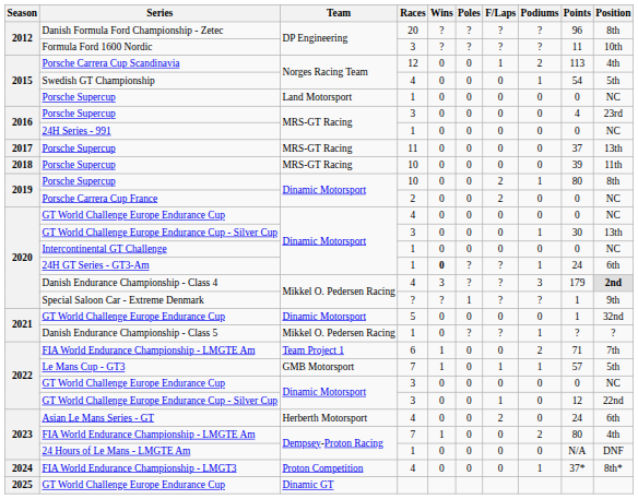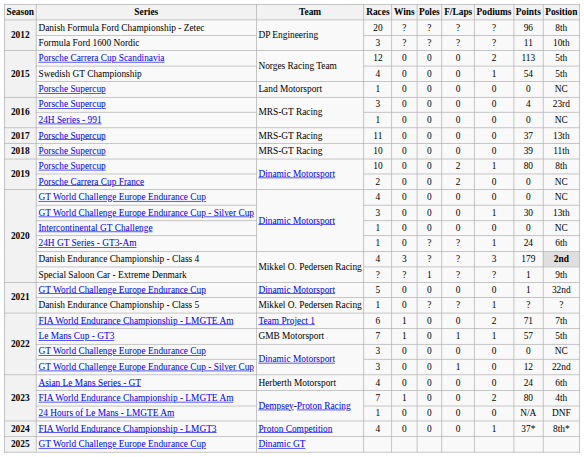 <table class="wikitable" style="font-size: 90%; text-align:center">
 <tr>
 <th>Season</th>
 <th>Series</th>
 <th>Team</th>
 <th>Races</th>
 <th>Wins</th>
 <th>Poles</th>
 <th>F/Laps</th>
 <th>Podiums</th>
 <th>Points</th>
 <th>Position</th>
 </tr>
 <tr>
 <th rowspan=2>2012</th>
 <td align="left">Danish Formula Ford Championship - Zetec</td>
 <td rowspan="2" align="left">DP Engineering</td>
 <td>20</td>
 <td>?</td>
 <td>?</td>
 <td>?</td>
 <td>?</td>
 <td>96</td>
 <td>8th</td>
 </tr>
 <tr>
 <td align="left">Formula Ford 1600 Nordic</td>
 <td>3</td>
 <td>?</td>
 <td>?</td>
 <td>?</td>
 <td>?</td>
 <td>11</td>
 <td>10th</td>
 </tr>
 <tr>
 <th rowspan=3>2015</th>
 <td align="left"><a href='#'>Porsche Carrera Cup Scandinavia</a></td>
 <td rowspan="2" align="left">Norges Racing Team</td>
 <td>12</td>
 <td>0</td>
 <td>0</td>
-<td>1</td>
+<td>0</td>
 <td>2</td>
 <td>113</td>
-<td>4th</td>
+<td>5th</td>
 </tr>
 <tr>
 <td align="left">Swedish GT Championship</td>
 <td>4</td>
 <td>0</td>
 <td>0</td>
 <td>0</td>
 <td>1</td>
 <td>54</td>
 <td>5th</td>
 </tr>
 <tr>
 <td align="left"><a href='#'>Porsche Supercup</a></td>
 <td align="left">Land Motorsport</td>
 <td>1</td>
 <td>0</td>
 <td>0</td>
 <td>0</td>
 <td>0</td>
 <td>0</td>
 <td>NC</td>
 </tr>
 <tr>
 <th rowspan=2>2016</th>
 <td align="left"><a href='#'>Porsche Supercup</a></td>
 <td rowspan="2" align="left">MRS-GT Racing</td>
 <td>3</td>
 <td>0</td>
 <td>0</td>
 <td>0</td>
 <td>0</td>
 <td>4</td>
 <td>23rd</td>
 </tr>
 <tr>
 <td align="left"><a href='#'>24H Series - 991</a></td>
 <td>1</td>
 <td>0</td>
 <td>0</td>
 <td>0</td>
 <td>0</td>
 <td>0</td>
 <td>NC</td>
 </tr>
 <tr>
 <th>2017</th>
 <td align="left"><a href='#'>Porsche Supercup</a></td>
 <td align="left">MRS-GT Racing</td>
 <td>11</td>
 <td>0</td>
 <td>0</td>
 <td>0</td>
 <td>0</td>
 <td>37</td>
 <td>13th</td>
 </tr>
 <tr>
 <th>2018</th>
 <td align="left"><a href='#'>Porsche Supercup</a></td>
 <td align="left">MRS-GT Racing</td>
 <td>10</td>
 <td>0</td>
 <td>0</td>
 <td>0</td>
 <td>0</td>
 <td>39</td>
 <td>11th</td>
 </tr>
 <tr>
 <th rowspan=2>2019</th>
 <td align="left"><a href='#'>Porsche Supercup</a></td>
 <td rowspan="2" align="left"><a href='#'>Dinamic Motorsport</a></td>
 <td>10</td>
 <td>0</td>
 <td>0</td>
 <td>2</td>
 <td>1</td>
 <td>80</td>
 <td>8th</td>
 </tr>
 <tr>
 <td align="left"><a href='#'>Porsche Carrera Cup France</a></td>
 <td>2</td>
 <td>0</td>
 <td>0</td>
 <td>2</td>
 <td>0</td>
 <td>0</td>
 <td>NC</td>
 </tr>
 <tr>
 <th rowspan=6>2020</th>
 <td align="left"><a href='#'>GT World Challenge Europe Endurance Cup</a></td>
 <td rowspan="4" align="left"><a href='#'>Dinamic Motorsport</a></td>
 <td>4</td>
 <td>0</td>
 <td>0</td>
 <td>0</td>
 <td>0</td>
 <td>0</td>
 <td>NC</td>
 </tr>
 <tr>
 <td align="left"><a href='#'>GT World Challenge Europe Endurance Cup - Silver Cup</a></td>
 <td>3</td>
 <td>0</td>
 <td>0</td>
 <td>0</td>
 <td>1</td>
 <td>30</td>
 <td>13th</td>
 </tr>
 <tr>
 <td align="left"><a href='#'>Intercontinental GT Challenge</a></td>
 <td>1</td>
 <td>0</td>
 <td>0</td>
 <td>0</td>
 <td>0</td>
 <td>0</td>
 <td>NC</td>
 </tr>
 <tr>
 <td align="left"><a href='#'>24H GT Series - GT3-Am</a></td>
 <td>1</td>
-<td><strong>0</strong></td>
+<td>0</td>
 <td>?</td>
 <td>?</td>
 <td>1</td>
 <td>24</td>
 <td>6th</td>
 </tr>
 <tr>
 <td align="left">Danish Endurance Championship - Class 4</td>
 <td rowspan="2" align="left">Mikkel O. Pedersen Racing</td>
 <td>4</td>
 <td>3</td>
 <td>?</td>
 <td>?</td>
 <td>3</td>
 <td>179</td>
 <td style="background:#DFDFDF;"><strong>2nd</strong></td>
 </tr>
 <tr>
 <td align="left">Special Saloon Car - Extreme Denmark</td>
 <td>?</td>
 <td>?</td>
 <td>1</td>
 <td>?</td>
 <td>?</td>
 <td>1</td>
 <td>9th</td>
 </tr>
 <tr>
 <th rowspan=2>2021</th>
 <td align="left"><a href='#'>GT World Challenge Europe Endurance Cup</a></td>
 <td align="left"><a href='#'>Dinamic Motorsport</a></td>
 <td>5</td>
 <td>0</td>
 <td>0</td>
 <td>0</td>
 <td>0</td>
 <td>1</td>
 <td>32nd</td>
 </tr>
 <tr>
 <td align="left">Danish Endurance Championship - Class 5</td>
 <td align="left">Mikkel O. Pedersen Racing</td>
 <td>1</td>
 <td>0</td>
 <td>?</td>
 <td>?</td>
 <td>1</td>
 <td>?</td>
 <td>?</td>
 </tr>
 <tr>
 <th rowspan=4>2022</th>
 <td align="left"><a href='#'>FIA World Endurance Championship - LMGTE Am</a></td>
 <td align="left"><a href='#'>Team Project 1</a></td>
 <td>6</td>
 <td>1</td>
 <td>0</td>
 <td>0</td>
 <td>2</td>
 <td>71</td>
 <td>7th</td>
 </tr>
 <tr>
 <td align="left"><a href='#'>Le Mans Cup - GT3</a></td>
 <td align="left">GMB Motorsport</td>
 <td>7</td>
 <td>1</td>
 <td>0</td>
 <td>1</td>
 <td>1</td>
 <td>57</td>
 <td>5th</td>
 </tr>
 <tr>
 <td align="left"><a href='#'>GT World Challenge Europe Endurance Cup</a></td>
 <td rowspan="2" align="left"><a href='#'>Dinamic Motorsport</a></td>
 <td>3</td>
 <td>0</td>
 <td>0</td>
 <td>0</td>
 <td>0</td>
 <td>0</td>
 <td>NC</td>
 </tr>
 <tr>
 <td align="left"><a href='#'>GT World Challenge Europe Endurance Cup - Silver Cup</a></td>
 <td>3</td>
 <td>0</td>
 <td>0</td>
 <td>1</td>
 <td>0</td>
 <td>12</td>
 <td>22nd</td>
 </tr>
 <tr>
 <th rowspan="3">2023</th>
 <td align="left"><a href='#'>Asian Le Mans Series - GT</a></td>
 <td align="left">Herberth Motorsport</td>
 <td>4</td>
 <td>0</td>
 <td>0</td>
-<td>2</td>
+<td>0</td>
 <td>0</td>
 <td>24</td>
 <td>6th</td>
 </tr>
 <tr>
 <td align="left"><a href='#'>FIA World Endurance Championship - LMGTE Am</a></td>
 <td rowspan="2" align="left"><a href='#'>Dempsey</a>-<a href='#'>Proton Racing</a></td>
 <td>7</td>
 <td>1</td>
 <td>0</td>
 <td>0</td>
 <td>2</td>
 <td>80</td>
 <td>4th</td>
 </tr>
 <tr>
 <td align=left><a href='#'>24 Hours of Le Mans - LMGTE Am</a></td>
 <td>1</td>
 <td>0</td>
 <td>0</td>
 <td>0</td>
 <td>0</td>
 <td>N/A</td>
 <td>DNF</td>
 </tr>
 <tr>
 <th>2024</th>
 <td align=left><a href='#'>FIA World Endurance Championship - LMGT3</a></td>
 <td align=left><a href='#'>Proton Competition</a></td>
 <td>4</td>
 <td>0</td>
 <td>0</td>
 <td>0</td>
 <td>1</td>
 <td>37*</td>
 <td>8th*</td>
 </tr>
 <tr>
 <th>2025</th>
 <td align="left"><a href='#'>GT World Challenge Europe Endurance Cup</a></td>
 <td align="left"><a href='#'>Dinamic GT</a></td>
 <td></td>
 <td></td>
 <td></td>
 <td></td>
 <td></td>
 <td></td>
 <td></td>
 </tr>
 </table>
